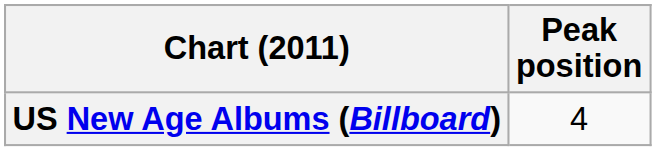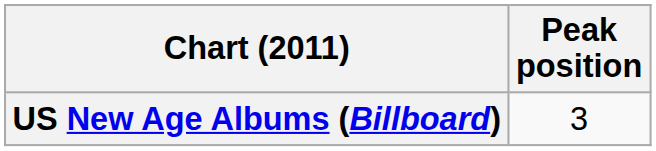 <table class="wikitable sortable plainrowheaders" style="text-align:center">
 <tr>
 <th scope="col">Chart (2011)</th>
 <th scope="col">Peak<br>position</th>
 </tr>
 <tr>
 <th scope="row">US <a href='#'>New Age Albums</a> (<em><a href='#'>Billboard</a></em>)</th>
-<td>4</td>
+<td>3</td>
 </tr>
 </table>
